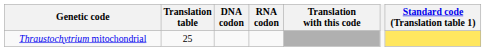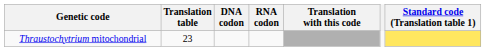 <table class="wikitable" style="border: none; text-align: center;">
 <tr>
 <th style="width: 250px;">Genetic code</th>
 <th style="width: 25px;">Translation <br> table</th>
 <th style="width: 50px;">DNA codon</th>
 <th style="width: 50px;">RNA codon</th>
 <th colspan="3" style="width: 150px;">Translation <br> with this code</th>
 <th style="border: none; width: 1px;"></th>
 <th style="width: 150px;"><a href='#'>Standard code</a><br>(Translation table 1)</th>
 </tr>
 <tr>
 <td rowspan="1"><a href='#'><em>Thraustochytrium</em> mitochondrial</a></td>
-<td rowspan="1">25</td>
+<td rowspan="1">23</td>
 <td></td>
 <td></td>
 <td colspan="3" style="background-color:#B0B0B0;"> </td>
 <td style="border: none; width: 1px;"></td>
 <td style="background-color:#ffe75f;"> </td>
 </tr>
 </table>
